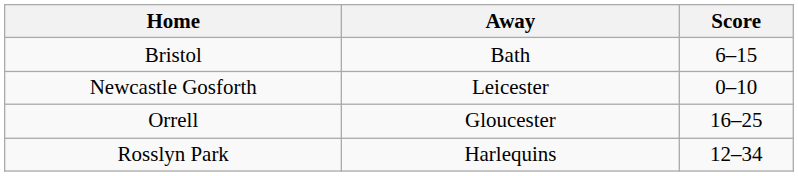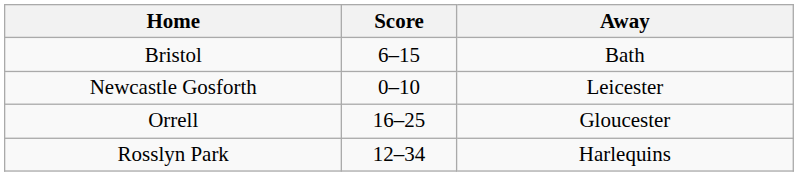 <table class="wikitable" style="text-align: center">
 <tr>
 <th width=250>Home</th>
+<th width=80>Score</th>
 <th width=250>Away</th>
-<th width=80>Score</th>
 </tr>
 <tr>
 <td>Bristol</td>
+<td>6–15</td>
 <td>Bath</td>
-<td>6–15</td>
 </tr>
 <tr>
 <td>Newcastle Gosforth</td>
+<td>0–10</td>
 <td>Leicester</td>
-<td>0–10</td>
 </tr>
 <tr>
 <td>Orrell</td>
+<td>16–25</td>
 <td>Gloucester</td>
-<td>16–25</td>
 </tr>
 <tr>
 <td>Rosslyn Park</td>
+<td>12–34</td>
 <td>Harlequins</td>
-<td>12–34</td>
 </tr>
 </table>
